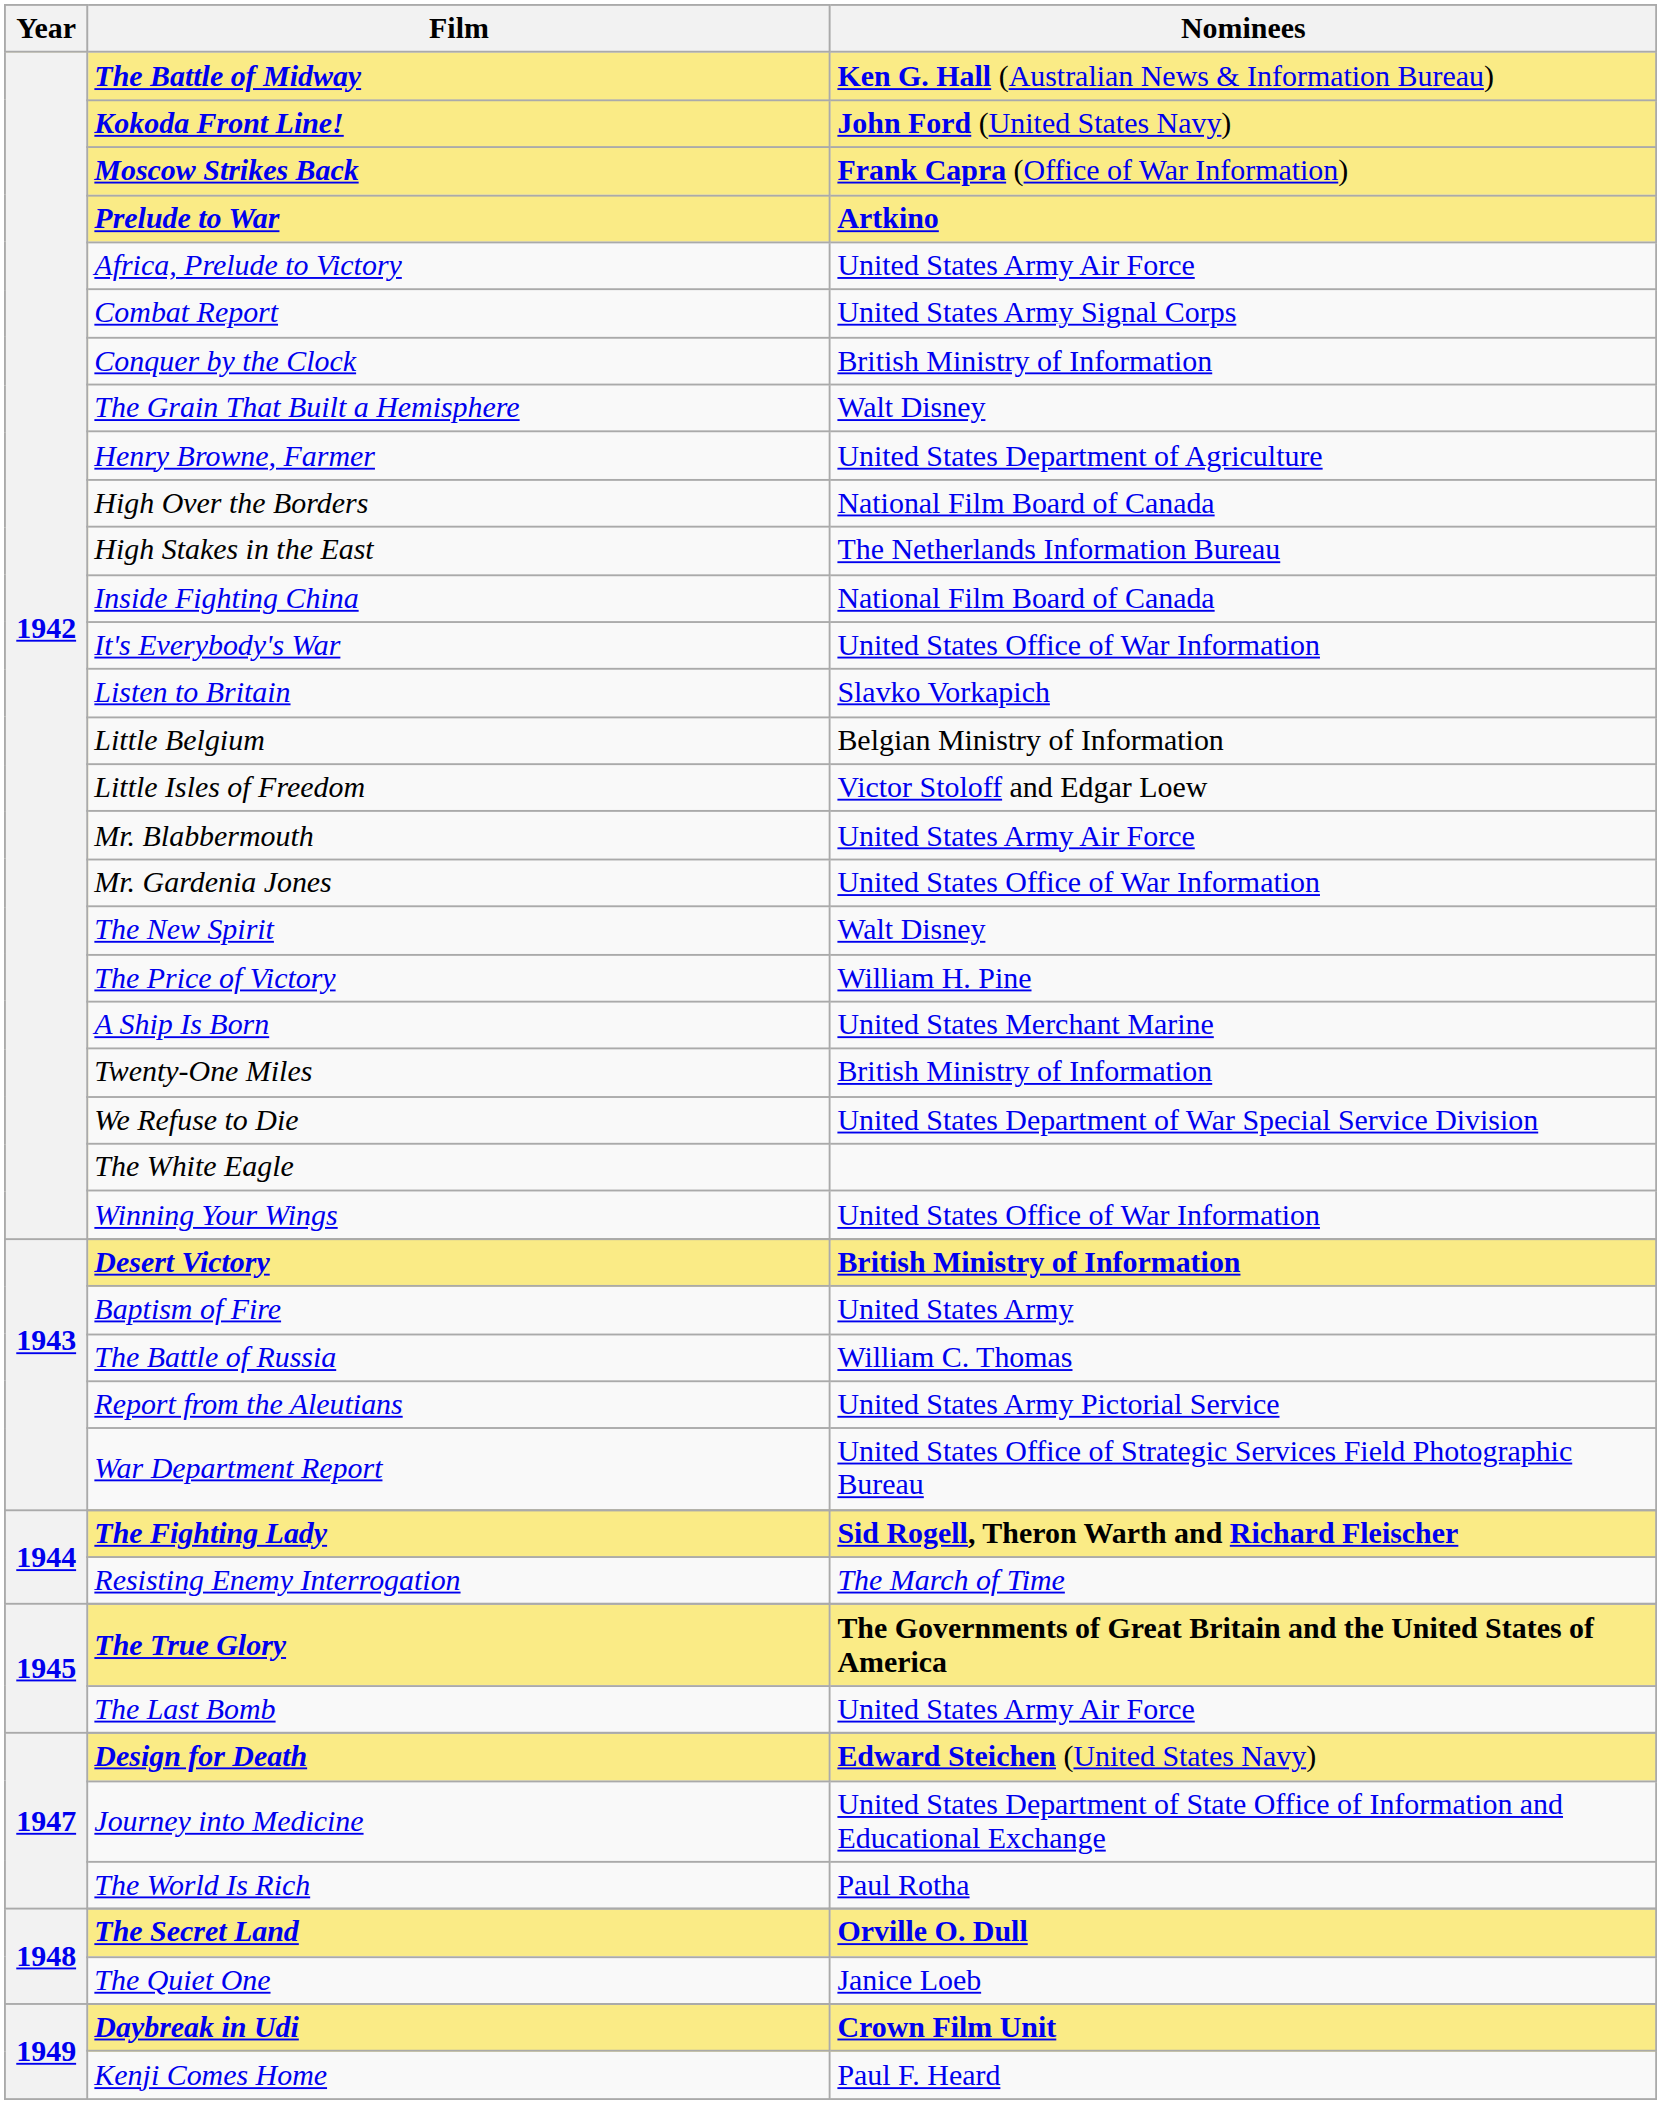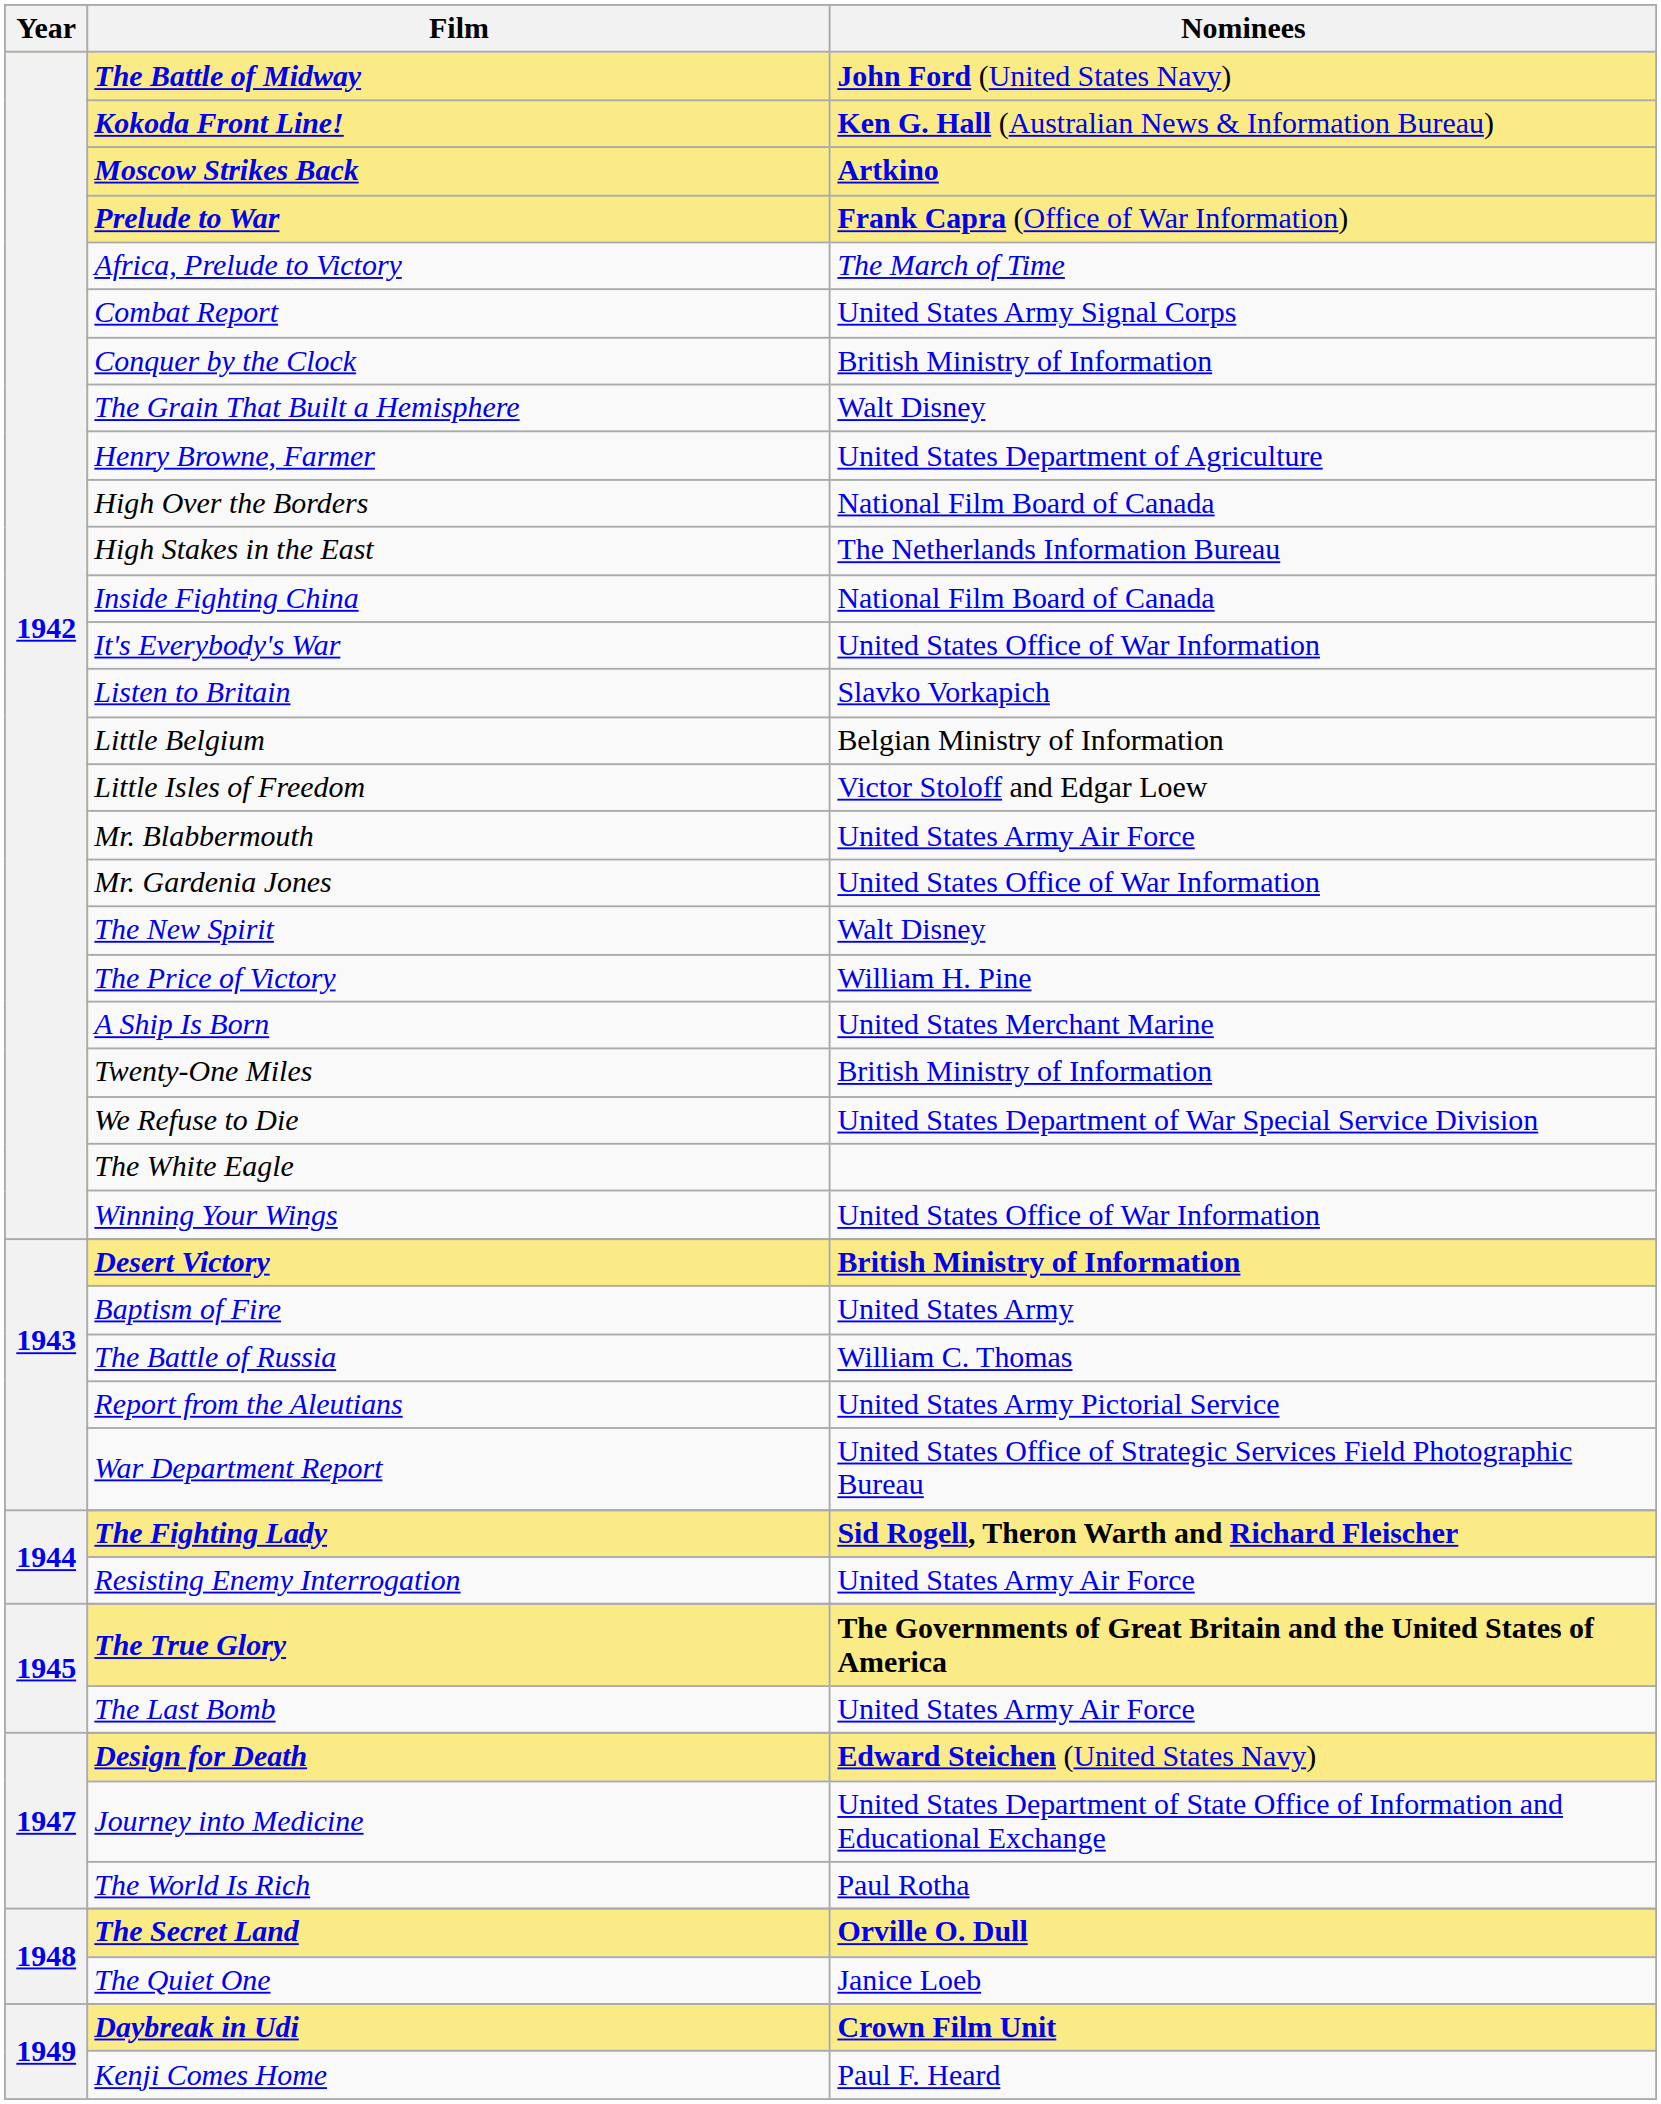 <table class="wikitable" style="width:100%">
 <tr bgcolor="#bebebe">
 <th width="5%">Year</th>
 <th width="45%">Film</th>
 <th width="50%">Nominees</th>
 </tr>
 <tr style="background:#FAEB86">
 <th rowspan="25"><a href='#'>1942</a><br> <br></th>
 <td><strong><em><a href='#'>The Battle of Midway</a></em></strong></td>
+<td><strong><a href='#'>John Ford</a></strong> (<a href='#'>United States Navy</a>)</td>
+</tr>
+<tr style="background:#FAEB86">
+<td><strong><em><a href='#'>Kokoda Front Line!</a></em></strong></td>
 <td><strong><a href='#'>Ken G. Hall</a></strong> (<a href='#'>Australian News & Information Bureau</a>)</td>
 </tr>
 <tr style="background:#FAEB86">
-<td><strong><em><a href='#'>Kokoda Front Line!</a></em></strong></td>
-<td><strong><a href='#'>John Ford</a></strong> (<a href='#'>United States Navy</a>)</td>
-</tr>
-<tr style="background:#FAEB86">
 <td><strong><em><a href='#'>Moscow Strikes Back</a></em></strong></td>
-<td><strong><a href='#'>Frank Capra</a></strong> (<a href='#'>Office of War Information</a>)</td>
+<td><strong><a href='#'>Artkino</a></strong></td>
 </tr>
 <tr style="background:#FAEB86">
 <td><strong><em><a href='#'>Prelude to War</a></em></strong></td>
-<td><strong><a href='#'>Artkino</a></strong></td>
+<td><strong><a href='#'>Frank Capra</a></strong> (<a href='#'>Office of War Information</a>)</td>
 </tr>
 <tr>
 <td><em><a href='#'>Africa, Prelude to Victory</a></em></td>
-<td><a href='#'>United States Army Air Force</a></td>
+<td><em><a href='#'>The March of Time</a></em></td>
 </tr>
 <tr>
 <td><em><a href='#'>Combat Report</a></em></td>
 <td><a href='#'>United States Army Signal Corps</a></td>
 </tr>
 <tr>
 <td><em><a href='#'>Conquer by the Clock</a></em></td>
 <td><a href='#'>British Ministry of Information</a></td>
 </tr>
 <tr>
 <td><em><a href='#'>The Grain That Built a Hemisphere</a></em></td>
 <td><a href='#'>Walt Disney</a></td>
 </tr>
 <tr>
 <td><em><a href='#'>Henry Browne, Farmer</a></em></td>
 <td><a href='#'>United States Department of Agriculture</a></td>
 </tr>
 <tr>
 <td><em>High Over the Borders</em></td>
 <td><a href='#'>National Film Board of Canada</a></td>
 </tr>
 <tr>
 <td><em>High Stakes in the East</em></td>
 <td><a href='#'>The Netherlands Information Bureau</a></td>
 </tr>
 <tr>
 <td><em><a href='#'>Inside Fighting China</a></em></td>
 <td><a href='#'>National Film Board of Canada</a></td>
 </tr>
 <tr>
 <td><em><a href='#'>It's Everybody's War</a></em></td>
 <td><a href='#'>United States Office of War Information</a></td>
 </tr>
 <tr>
 <td><em><a href='#'>Listen to Britain</a></em></td>
 <td> <a href='#'>Slavko Vorkapich</a></td>
 </tr>
 <tr>
 <td><em>Little Belgium</em></td>
 <td>Belgian Ministry of Information</td>
 </tr>
 <tr>
 <td><em>Little Isles of Freedom</em></td>
 <td><a href='#'>Victor Stoloff</a> and Edgar Loew</td>
 </tr>
 <tr>
 <td><em>Mr. Blabbermouth</em></td>
 <td><a href='#'>United States Army Air Force</a></td>
 </tr>
 <tr>
 <td><em>Mr. Gardenia Jones</em></td>
 <td><a href='#'>United States Office of War Information</a></td>
 </tr>
 <tr>
 <td><em><a href='#'>The New Spirit</a></em></td>
 <td><a href='#'>Walt Disney</a></td>
 </tr>
 <tr>
 <td><em><a href='#'>The Price of Victory</a></em></td>
 <td><a href='#'>William H. Pine</a></td>
 </tr>
 <tr>
 <td><em><a href='#'>A Ship Is Born</a></em></td>
 <td><a href='#'>United States Merchant Marine</a></td>
 </tr>
 <tr>
 <td><em>Twenty-One Miles</em></td>
 <td><a href='#'>British Ministry of Information</a></td>
 </tr>
 <tr>
 <td><em>We Refuse to Die</em></td>
 <td><a href='#'>United States Department of War Special Service Division</a></td>
 </tr>
 <tr>
 <td><em>The White Eagle</em></td>
 <td></td>
 </tr>
 <tr>
 <td><em><a href='#'>Winning Your Wings</a></em></td>
 <td><a href='#'>United States Office of War Information</a></td>
 </tr>
 <tr>
 <th rowspan="6" style="text-align:center"><a href='#'>1943</a><br> <br> <br></th>
 </tr>
 <tr style="background:#FAEB86">
 <td><strong><em><a href='#'>Desert Victory</a></em></strong></td>
 <td><strong><a href='#'>British Ministry of Information</a></strong></td>
 </tr>
 <tr>
 <td><em><a href='#'>Baptism of Fire</a></em></td>
 <td><a href='#'>United States Army</a></td>
 </tr>
 <tr>
 <td><em><a href='#'>The Battle of Russia</a></em></td>
 <td><a href='#'>William C. Thomas</a></td>
 </tr>
 <tr>
 <td><em><a href='#'>Report from the Aleutians</a></em></td>
 <td><a href='#'>United States Army Pictorial Service</a></td>
 </tr>
 <tr>
 <td><em><a href='#'>War Department Report</a></em></td>
 <td><a href='#'>United States Office of Strategic Services Field Photographic Bureau</a></td>
 </tr>
 <tr>
 <th rowspan="3" style="text-align:center"><a href='#'>1944</a><br></th>
 </tr>
 <tr style="background:#FAEB86">
 <td><strong><em><a href='#'>The Fighting Lady</a></em></strong></td>
 <td><strong><a href='#'>Sid Rogell</a>, Theron Warth and <a href='#'>Richard Fleischer</a></strong></td>
 </tr>
 <tr>
 <td><em><a href='#'>Resisting Enemy Interrogation</a></em></td>
-<td><em><a href='#'>The March of Time</a></em></td>
+<td><a href='#'>United States Army Air Force</a></td>
 </tr>
 <tr>
 <th rowspan="3" style="text-align:center"><a href='#'>1945</a><br></th>
 </tr>
 <tr style="background:#FAEB86">
 <td><strong><em><a href='#'>The True Glory</a></em></strong></td>
 <td><strong>The Governments of Great Britain and the United States of America</strong></td>
 </tr>
 <tr>
 <td><em><a href='#'>The Last Bomb</a></em></td>
 <td><a href='#'>United States Army Air Force</a></td>
 </tr>
 <tr>
 <th rowspan="4" style="text-align:center"><a href='#'>1947</a><br></th>
 </tr>
 <tr style="background:#FAEB86">
 <td><strong><em><a href='#'>Design for Death</a></em></strong></td>
 <td><strong><a href='#'>Edward Steichen</a></strong> (<a href='#'>United States Navy</a>)</td>
 </tr>
 <tr>
 <td><em><a href='#'>Journey into Medicine</a></em></td>
 <td><a href='#'>United States Department of State Office of Information and Educational Exchange</a></td>
 </tr>
 <tr>
 <td><em><a href='#'>The World Is Rich</a></em></td>
 <td><a href='#'>Paul Rotha</a></td>
 </tr>
 <tr>
 <th rowspan="3" style="text-align:center"><a href='#'>1948</a><br></th>
 </tr>
 <tr style="background:#FAEB86">
 <td><strong><em><a href='#'>The Secret Land</a></em></strong></td>
 <td><strong><a href='#'>Orville O. Dull</a></strong></td>
 </tr>
 <tr>
 <td><em><a href='#'>The Quiet One</a></em></td>
 <td><a href='#'>Janice Loeb</a></td>
 </tr>
 <tr>
 <th rowspan="3" style="text-align:center"><a href='#'>1949</a><br></th>
 </tr>
 <tr style="background:#FAEB86">
 <td><strong><em><a href='#'>Daybreak in Udi</a></em></strong></td>
 <td><strong><a href='#'>Crown Film Unit</a></strong></td>
 </tr>
 <tr>
 <td><em><a href='#'>Kenji Comes Home</a></em></td>
 <td><a href='#'>Paul F. Heard</a></td>
 </tr>
 <tr>
 </tr>
 </table>
